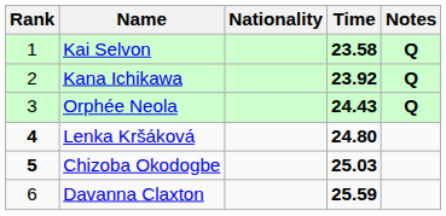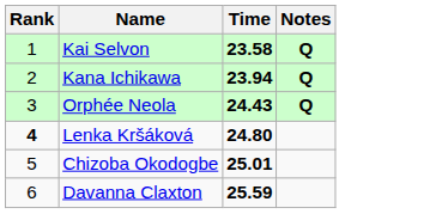 <table class="wikitable sortable" style="text-align:center">
 <tr>
 <th>Rank</th>
 <th>Name</th>
-<th>Nationality</th>
 <th>Time</th>
 <th>Notes</th>
 </tr>
 <tr bgcolor=ccffcc>
 <td>1</td>
 <td align=left><a href='#'>Kai Selvon</a></td>
-<td align=left></td>
 <td><strong>23.58</strong></td>
 <td><strong>Q</strong></td>
 </tr>
 <tr bgcolor=ccffcc>
 <td>2</td>
 <td align=left><a href='#'>Kana Ichikawa</a></td>
-<td align=left></td>
-<td><strong>23.92</strong></td>
+<td><strong>23.94</strong></td>
 <td><strong>Q</strong></td>
 </tr>
 <tr bgcolor=ccffcc>
 <td>3</td>
 <td align=left><a href='#'>Orphée Neola</a></td>
-<td align=left></td>
 <td><strong>24.43</strong></td>
 <td><strong>Q</strong></td>
 </tr>
 <tr>
 <td><strong>4</strong></td>
 <td align=left><a href='#'>Lenka Kršáková</a></td>
-<td align=left></td>
 <td><strong>24.80</strong></td>
 <td></td>
 </tr>
 <tr>
-<td><strong>5</strong></td>
+<td>5</td>
 <td align=left><a href='#'>Chizoba Okodogbe</a></td>
-<td align=left></td>
-<td><strong>25.03</strong></td>
+<td><strong>25.01</strong></td>
 <td></td>
 </tr>
 <tr>
 <td>6</td>
 <td align=left><a href='#'>Davanna Claxton</a></td>
-<td align=left></td>
 <td><strong>25.59</strong></td>
 <td></td>
 </tr>
 </table>
